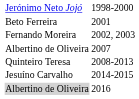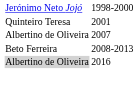 <table border="0">
 <tr>
 <td></td>
 <td><a href='#'>Jerónimo Neto <em>Jojó</em></a></td>
 <td>1998-2000</td>
 </tr>
 <tr>
 <td></td>
-<td>Beto Ferreira</td>
+<td>Quinteiro Teresa</td>
 <td>2001</td>
-</tr>
-<tr>
-<td></td>
-<td>Fernando Moreira</td>
-<td>2002, 2003</td>
 </tr>
 <tr>
 <td></td>
 <td>Albertino de Oliveira</td>
 <td>2007</td>
 </tr>
 <tr>
 <td></td>
-<td>Quinteiro Teresa</td>
+<td>Beto Ferreira</td>
 <td>2008-2013</td>
-</tr>
-<tr>
-<td></td>
-<td>Jesuíno Carvalho</td>
-<td>2014-2015</td>
 </tr>
 <tr>
 <td></td>
 <td style="background: lightgrey;">Albertino de Oliveira</td>
 <td>2016</td>
 </tr>
 </table>
